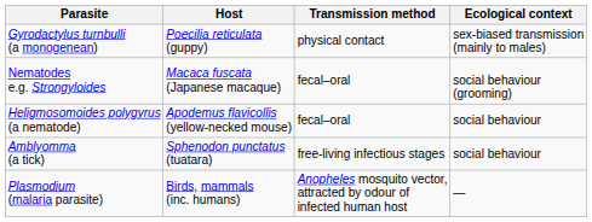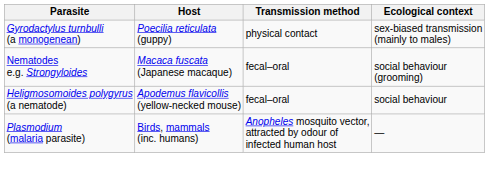 <table class="wikitable sortable">
 <tr>
 <th>Parasite</th>
 <th>Host</th>
 <th>Transmission method</th>
 <th>Ecological context</th>
 </tr>
 <tr>
 <td><em><a href='#'>Gyrodactylus turnbulli</a></em><br>(a <a href='#'>monogenean</a>)</td>
 <td><em><a href='#'>Poecilia reticulata</a></em><br>(guppy)</td>
 <td>physical contact</td>
 <td>sex-biased transmission<br>(mainly to males)</td>
 </tr>
 <tr>
 <td><a href='#'>Nematodes</a><br>e.g. <em><a href='#'>Strongyloides</a></em></td>
 <td><em><a href='#'>Macaca fuscata</a></em><br>(Japanese macaque)</td>
 <td>fecal–oral</td>
 <td><br>social behaviour<br>(grooming)</td>
 </tr>
 <tr>
 <td><em><a href='#'>Heligmosomoides polygyrus</a></em><br>(a nematode)</td>
 <td><em><a href='#'>Apodemus flavicollis</a></em><br>(yellow-necked mouse)</td>
 <td>fecal–oral</td>
 <td>social behaviour</td>
 </tr>
 <tr>
-<td><em><a href='#'>Amblyomma</a></em><br>(a tick)</td>
-<td><em><a href='#'>Sphenodon punctatus</a></em><br>(tuatara)</td>
-<td>free-living infectious stages</td>
-<td>social behaviour</td>
-</tr>
-<tr>
 <td><em><a href='#'>Plasmodium</a></em><br>(<a href='#'>malaria</a> parasite)</td>
 <td><a href='#'>Birds</a>, <a href='#'>mammals</a><br>(inc. humans)</td>
 <td><em><a href='#'>Anopheles</a></em> mosquito vector,<br>attracted by odour of<br>infected human host</td>
 <td>—</td>
 </tr>
 </table>
